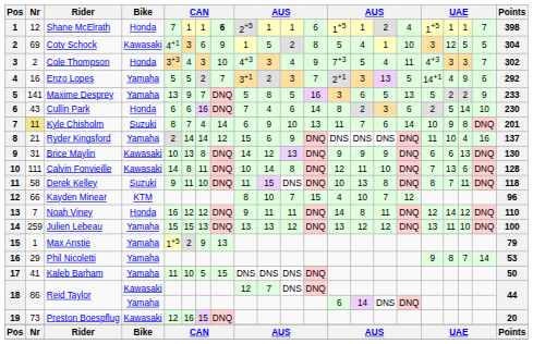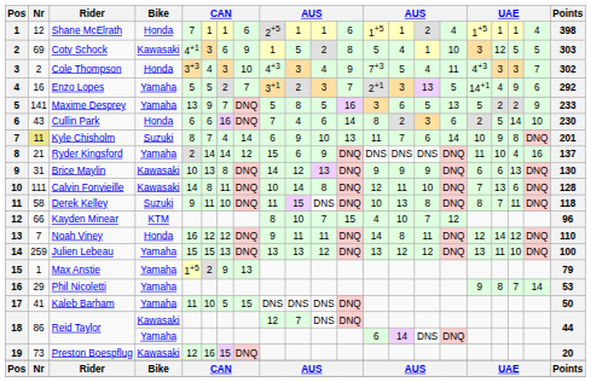 <table class="wikitable" style="font-size: 80%; text-align:center">
 <tr valign="top">
 <th valign="middle">Pos</th>
 <th valign="middle">Nr</th>
 <th valign="middle">Rider</th>
 <th valign="middle">Bike</th>
 <th colspan=4><a href='#'>CAN</a><br></th>
 <th colspan=4><a href='#'>AUS</a><br></th>
 <th colspan=4><a href='#'>AUS</a><br></th>
 <th colspan=4><a href='#'>UAE</a><br></th>
 <th valign="middle">Points</th>
 </tr>
 <tr>
 <th>1</th>
 <td>12</td>
 <td align=left> <a href='#'>Shane McElrath</a></td>
 <td><a href='#'>Honda</a></td>
 <td style="background:#dfffdf;">7</td>
 <td style="background:#ffffbf;">1</td>
 <td style="background:#ffffbf;">1</td>
-<td style="background:#dfffdf;"><strong>6</strong></td>
+<td style="background:#dfffdf;">6</td>
 <td style="background:#dfdfdf;">2<sup>+5</sup></td>
 <td style="background:#ffffbf;">1</td>
 <td style="background:#ffffbf;">1</td>
 <td style="background:#dfffdf;">6</td>
 <td style="background:#ffffbf;">1<sup>+5</sup></td>
 <td style="background:#ffffbf;">1</td>
 <td style="background:#dfdfdf;">2</td>
 <td style="background:#dfffdf;">4</td>
 <td style="background:#ffffbf;">1<sup>+5</sup></td>
 <td style="background:#ffffbf;">1</td>
 <td style="background:#ffffbf;">1</td>
-<td style="background:#dfffdf;">7</td>
+<td style="background:#dfffdf;">4</td>
 <th>398</th>
 </tr>
 <tr>
 <th>2</th>
 <td>69</td>
 <td align=left> <a href='#'>Coty Schock</a></td>
 <td><a href='#'>Kawasaki</a></td>
 <td style="background:#dfffdf;">4<sup>+1</sup></td>
 <td style="background:#ffdf9f;">3</td>
 <td style="background:#dfffdf;">6</td>
 <td style="background:#dfffdf;">9</td>
 <td style="background:#ffffbf;">1</td>
 <td style="background:#dfffdf;">5</td>
 <td style="background:#dfdfdf;">2</td>
 <td style="background:#dfffdf;">8</td>
 <td style="background:#dfffdf;">5</td>
 <td style="background:#dfffdf;">4</td>
 <td style="background:#ffffbf;">1</td>
 <td style="background:#dfffdf;">10</td>
 <td style="background:#ffdf9f;">3</td>
 <td style="background:#dfffdf;">12</td>
 <td style="background:#dfffdf;">5</td>
 <td style="background:#dfffdf;">5</td>
-<th>304</th>
+<th>303</th>
 </tr>
 <tr>
 <th>3</th>
 <td>2</td>
 <td align=left> <a href='#'>Cole Thompson</a></td>
 <td><a href='#'>Honda</a></td>
 <td style="background:#ffdf9f;">3<sup>+3</sup></td>
 <td style="background:#dfffdf;">4</td>
 <td style="background:#ffdf9f;">3</td>
 <td style="background:#dfffdf;">10</td>
 <td style="background:#dfffdf;">4<sup>+3</sup></td>
 <td style="background:#ffdf9f;">3</td>
 <td style="background:#dfffdf;">4</td>
 <td style="background:#dfffdf;">9</td>
 <td style="background:#dfffdf;">7<sup>+3</sup></td>
 <td style="background:#dfffdf;">5</td>
 <td style="background:#dfffdf;">4</td>
 <td style="background:#dfffdf;">11</td>
 <td style="background:#dfffdf;">4<sup>+3</sup></td>
 <td style="background:#ffdf9f;">3</td>
 <td style="background:#ffdf9f;">3</td>
 <td style="background:#dfffdf;">7</td>
 <th>302</th>
 </tr>
 <tr>
 <th>4</th>
 <td>16</td>
 <td align=left> <a href='#'>Enzo Lopes</a></td>
 <td><a href='#'>Yamaha</a></td>
 <td style="background:#dfffdf;">5</td>
 <td style="background:#dfffdf;">5</td>
 <td style="background:#dfdfdf;">2</td>
 <td style="background:#dfffdf;">7</td>
 <td style="background:#ffdf9f;">3<sup>+1</sup></td>
 <td style="background:#dfdfdf;">2</td>
 <td style="background:#ffdf9f;">3</td>
 <td style="background:#dfffdf;">7</td>
 <td style="background:#dfdfdf;">2<sup>+1</sup></td>
 <td style="background:#ffdf9f;">3</td>
 <td style="background:#efcfff;">13</td>
 <td style="background:#dfffdf;">5</td>
 <td style="background:#dfffdf;">14<sup>+1</sup></td>
 <td style="background:#dfffdf;">4</td>
 <td style="background:#dfffdf;">9</td>
 <td style="background:#dfffdf;">6</td>
 <th>292</th>
 </tr>
 <tr>
 <th>5</th>
 <td>141</td>
 <td align=left> <a href='#'>Maxime Desprey</a></td>
 <td><a href='#'>Yamaha</a></td>
 <td style="background:#dfffdf;">13</td>
 <td style="background:#dfffdf;">9</td>
 <td style="background:#dfffdf;">7</td>
 <td style="background:#ffcfcf;">DNQ</td>
 <td style="background:#dfffdf;">5</td>
 <td style="background:#dfffdf;">8</td>
 <td style="background:#dfffdf;">5</td>
 <td style="background:#efcfff;">16</td>
 <td style="background:#ffdf9f;">3</td>
 <td style="background:#dfffdf;">6</td>
 <td style="background:#dfffdf;">5</td>
 <td style="background:#dfffdf;">13</td>
 <td style="background:#dfffdf;">5</td>
 <td style="background:#dfdfdf;">2</td>
 <td style="background:#dfdfdf;">2</td>
 <td style="background:#dfffdf;">9</td>
 <th>233</th>
 </tr>
 <tr>
 <th>6</th>
 <td>43</td>
 <td align=left> <a href='#'>Cullin Park</a></td>
 <td><a href='#'>Honda</a></td>
 <td style="background:#dfffdf;">6</td>
 <td style="background:#dfffdf;">6</td>
 <td style="background:#efcfff;">16</td>
 <td style="background:#ffcfcf;">DNQ</td>
 <td style="background:#dfffdf;">7</td>
 <td style="background:#dfffdf;">4</td>
 <td style="background:#dfffdf;">6</td>
 <td style="background:#dfffdf;">14</td>
 <td style="background:#dfffdf;">8</td>
 <td style="background:#dfdfdf;">2</td>
 <td style="background:#ffdf9f;">3</td>
 <td style="background:#dfffdf;">6</td>
 <td style="background:#dfdfdf;">2</td>
 <td style="background:#dfffdf;">5</td>
 <td style="background:#dfffdf;">14</td>
 <td style="background:#dfffdf;">10</td>
 <th>230</th>
 </tr>
 <tr>
 <th>7</th>
 <td style="background: khaki;">11</td>
 <td align=left> <a href='#'>Kyle Chisholm</a></td>
 <td><a href='#'>Suzuki</a></td>
 <td style="background:#dfffdf;">8</td>
 <td style="background:#dfffdf;">7</td>
 <td style="background:#dfffdf;">4</td>
 <td style="background:#dfffdf;">14</td>
 <td style="background:#dfffdf;">6</td>
 <td style="background:#dfffdf;">9</td>
 <td style="background:#dfffdf;">10</td>
 <td style="background:#dfffdf;">13</td>
 <td style="background:#dfffdf;">11</td>
 <td style="background:#dfffdf;">7</td>
 <td style="background:#dfffdf;">6</td>
 <td style="background:#dfffdf;">14</td>
 <td style="background:#dfffdf;">10</td>
 <td style="background:#dfffdf;">9</td>
 <td style="background:#dfffdf;">8</td>
 <td style="background:#ffcfcf;">DNQ</td>
 <th>201</th>
 </tr>
 <tr>
 <th>8</th>
 <td>21</td>
 <td align=left> <a href='#'>Ryder Kingsford</a></td>
 <td><a href='#'>Yamaha</a></td>
 <td style="background:#dfdfdf;">2</td>
 <td style="background:#dfffdf;">14</td>
 <td style="background:#dfffdf;">14</td>
 <td style="background:#dfffdf;">12</td>
 <td style="background:#dfffdf;">15</td>
 <td style="background:#dfffdf;">6</td>
 <td style="background:#dfffdf;">9</td>
 <td style="background:#ffcfcf;">DNQ</td>
 <td style="background:#ffffff;">DNS</td>
 <td style="background:#ffffff;">DNS</td>
 <td style="background:#ffffff;">DNS</td>
 <td style="background:#ffcfcf;">DNQ</td>
 <td style="background:#dfffdf;">11</td>
 <td style="background:#dfffdf;">10</td>
 <td style="background:#dfffdf;">4</td>
 <td style="background:#dfffdf;">16</td>
 <th>137</th>
 </tr>
 <tr>
 <th>9</th>
 <td>31</td>
 <td align=left> <a href='#'>Brice Maylin</a></td>
 <td><a href='#'>Kawasaki</a></td>
 <td style="background:#dfffdf;">10</td>
 <td style="background:#dfffdf;">13</td>
 <td style="background:#dfffdf;">8</td>
 <td style="background:#ffcfcf;">DNQ</td>
 <td style="background:#dfffdf;">14</td>
 <td style="background:#dfffdf;">12</td>
 <td style="background:#efcfff;">13</td>
 <td style="background:#ffcfcf;">DNQ</td>
 <td style="background:#dfffdf;">9</td>
 <td style="background:#dfffdf;">9</td>
 <td style="background:#dfffdf;">9</td>
 <td style="background:#ffcfcf;">DNQ</td>
 <td style="background:#dfffdf;">6</td>
 <td style="background:#dfffdf;">6</td>
 <td style="background:#dfffdf;">13</td>
 <td style="background:#ffcfcf;">DNQ</td>
 <th>130</th>
 </tr>
 <tr>
 <th>10</th>
 <td>111</td>
 <td align=left> <a href='#'>Calvin Fonvieille</a></td>
 <td><a href='#'>Kawasaki</a></td>
 <td style="background:#dfffdf;">14</td>
 <td style="background:#dfffdf;">8</td>
 <td style="background:#dfffdf;">11</td>
 <td style="background:#ffcfcf;">DNQ</td>
 <td style="background:#dfffdf;">10</td>
 <td style="background:#dfffdf;">14</td>
 <td style="background:#dfffdf;">8</td>
 <td style="background:#ffcfcf;">DNQ</td>
 <td style="background:#dfffdf;">12</td>
 <td style="background:#dfffdf;">11</td>
 <td style="background:#dfffdf;">10</td>
 <td style="background:#ffcfcf;">DNQ</td>
 <td style="background:#dfffdf;">7</td>
 <td style="background:#dfffdf;">13</td>
 <td style="background:#dfffdf;">6</td>
 <td style="background:#ffcfcf;">DNQ</td>
 <th>128</th>
 </tr>
 <tr>
 <th>11</th>
 <td>58</td>
 <td align=left> <a href='#'>Derek Kelley</a></td>
 <td><a href='#'>Suzuki</a></td>
 <td style="background:#dfffdf;">9</td>
 <td style="background:#dfffdf;">11</td>
 <td style="background:#dfffdf;">10</td>
 <td style="background:#ffcfcf;">DNQ</td>
 <td style="background:#dfffdf;">11</td>
 <td style="background:#efcfff;">15</td>
 <td style="background:#ffffff;">DNS</td>
 <td style="background:#ffcfcf;">DNQ</td>
 <td style="background:#dfffdf;">10</td>
 <td style="background:#dfffdf;">13</td>
 <td style="background:#dfffdf;">8</td>
 <td style="background:#ffcfcf;">DNQ</td>
 <td style="background:#dfffdf;">8</td>
 <td style="background:#dfffdf;">7</td>
 <td style="background:#dfffdf;">11</td>
 <td style="background:#ffcfcf;">DNQ</td>
 <th>118</th>
 </tr>
 <tr>
 <th>12</th>
 <td>66</td>
 <td align=left> <a href='#'>Kayden Minear</a></td>
 <td><a href='#'>KTM</a></td>
 <td></td>
 <td></td>
 <td></td>
 <td></td>
 <td style="background:#dfffdf;">8</td>
 <td style="background:#dfffdf;">10</td>
 <td style="background:#dfffdf;">7</td>
 <td style="background:#dfffdf;">15</td>
 <td style="background:#dfffdf;">4</td>
 <td style="background:#dfffdf;">10</td>
 <td style="background:#dfffdf;">7</td>
 <td style="background:#dfffdf;">12</td>
 <td></td>
 <td></td>
 <td></td>
 <td></td>
 <th>96</th>
 </tr>
 <tr>
 <th>13</th>
 <td>7</td>
 <td align=left> <a href='#'>Noah Viney</a></td>
 <td><a href='#'>Honda</a></td>
 <td style="background:#dfffdf;">16</td>
 <td style="background:#dfffdf;">12</td>
 <td style="background:#dfffdf;">12</td>
 <td style="background:#ffcfcf;">DNQ</td>
 <td style="background:#dfffdf;">9</td>
 <td style="background:#dfffdf;">11</td>
 <td style="background:#dfffdf;">11</td>
 <td style="background:#ffcfcf;">DNQ</td>
 <td style="background:#dfffdf;">14</td>
 <td style="background:#dfffdf;">8</td>
 <td style="background:#dfffdf;">11</td>
 <td style="background:#ffcfcf;">DNQ</td>
 <td style="background:#dfffdf;">12</td>
 <td style="background:#dfffdf;">14</td>
 <td style="background:#dfffdf;">12</td>
 <td style="background:#ffcfcf;">DNQ</td>
 <th>110</th>
 </tr>
 <tr>
 <th>14</th>
 <td>259</td>
 <td align=left> <a href='#'>Julien Lebeau</a></td>
 <td><a href='#'>Yamaha</a></td>
 <td style="background:#dfffdf;">15</td>
 <td style="background:#dfffdf;">15</td>
 <td style="background:#dfffdf;">13</td>
 <td style="background:#ffcfcf;">DNQ</td>
 <td style="background:#dfffdf;">13</td>
 <td style="background:#dfffdf;">13</td>
 <td style="background:#dfffdf;">12</td>
 <td style="background:#ffcfcf;">DNQ</td>
 <td style="background:#dfffdf;">13</td>
 <td style="background:#dfffdf;">12</td>
 <td style="background:#dfffdf;">12</td>
 <td style="background:#ffcfcf;">DNQ</td>
 <td style="background:#dfffdf;">13</td>
 <td style="background:#dfffdf;">11</td>
 <td style="background:#dfffdf;">10</td>
 <td style="background:#ffcfcf;">DNQ</td>
 <th>100</th>
 </tr>
 <tr>
 <th>15</th>
 <td>1</td>
 <td align=left> <a href='#'>Max Anstie</a></td>
 <td><a href='#'>Yamaha</a></td>
 <td style="background:#ffffbf;">1<sup>+5</sup></td>
 <td style="background:#dfdfdf;">2</td>
 <td style="background:#dfffdf;">9</td>
 <td style="background:#dfffdf;">13</td>
 <td></td>
 <td></td>
 <td></td>
 <td></td>
 <td></td>
 <td></td>
 <td></td>
 <td></td>
 <td></td>
 <td></td>
 <td></td>
 <td></td>
 <th>79</th>
 </tr>
 <tr>
 <th>16</th>
 <td>29</td>
 <td align=left> <a href='#'>Phil Nicoletti</a></td>
 <td><a href='#'>Yamaha</a></td>
 <td></td>
 <td></td>
 <td></td>
 <td></td>
 <td></td>
 <td></td>
 <td></td>
 <td></td>
 <td></td>
 <td></td>
 <td></td>
 <td></td>
 <td style="background:#dfffdf;">9</td>
 <td style="background:#dfffdf;">8</td>
 <td style="background:#dfffdf;">7</td>
 <td style="background:#dfffdf;">14</td>
 <th>53</th>
 </tr>
 <tr>
 <th>17</th>
 <td>41</td>
 <td align=left> <a href='#'>Kaleb Barham</a></td>
 <td><a href='#'>Yamaha</a></td>
 <td style="background:#dfffdf;">11</td>
 <td style="background:#dfffdf;">10</td>
 <td style="background:#dfffdf;">5</td>
 <td style="background:#dfffdf;">15</td>
 <td style="background:#ffffff;">DNS</td>
 <td style="background:#ffffff;">DNS</td>
 <td style="background:#ffffff;">DNS</td>
 <td style="background:#ffcfcf;">DNQ</td>
 <td></td>
 <td></td>
 <td></td>
 <td></td>
 <td></td>
 <td></td>
 <td></td>
 <td></td>
 <th>50</th>
 </tr>
 <tr>
 <th rowspan=2>18</th>
 <td rowspan=2>86</td>
 <td rowspan=2 align=left> <a href='#'>Reid Taylor</a></td>
 <td><a href='#'>Kawasaki</a></td>
 <td></td>
 <td></td>
 <td></td>
 <td></td>
 <td style="background:#dfffdf;">12</td>
 <td style="background:#dfffdf;">7</td>
 <td style="background:#ffffff;">DNS</td>
 <td style="background:#ffcfcf;">DNQ</td>
 <td></td>
 <td></td>
 <td></td>
 <td></td>
 <td></td>
 <td></td>
 <td></td>
 <td></td>
 <th rowspan=2>44</th>
 </tr>
 <tr>
 <td><a href='#'>Yamaha</a></td>
 <td></td>
 <td></td>
 <td></td>
 <td></td>
 <td></td>
 <td></td>
 <td></td>
 <td></td>
 <td style="background:#dfffdf;">6</td>
 <td style="background:#efcfff;">14</td>
 <td style="background:#ffffff;">DNS</td>
 <td style="background:#ffcfcf;">DNQ</td>
 <td></td>
 <td></td>
 <td></td>
 <td></td>
 </tr>
 <tr>
 <th>19</th>
 <td>73</td>
 <td align=left> <a href='#'>Preston Boespflug</a></td>
 <td><a href='#'>Kawasaki</a></td>
 <td style="background:#dfffdf;">12</td>
 <td style="background:#dfffdf;">16</td>
 <td style="background:#efcfff;">15</td>
 <td style="background:#ffcfcf;">DNQ</td>
 <td></td>
 <td></td>
 <td></td>
 <td></td>
 <td></td>
 <td></td>
 <td></td>
 <td></td>
 <td></td>
 <td></td>
 <td></td>
 <td></td>
 <th>20</th>
 </tr>
 <tr>
 </tr>
 <tr valign="top">
 <th valign="middle">Pos</th>
 <th valign="middle">Nr</th>
 <th valign="middle">Rider</th>
 <th valign="middle">Bike</th>
 <th colspan=4><a href='#'>CAN</a><br></th>
 <th colspan=4><a href='#'>AUS</a><br></th>
 <th colspan=4><a href='#'>AUS</a><br></th>
 <th colspan=4><a href='#'>UAE</a><br></th>
 <th valign="middle">Points</th>
 </tr>
 <tr>
 </tr>
 </table>
